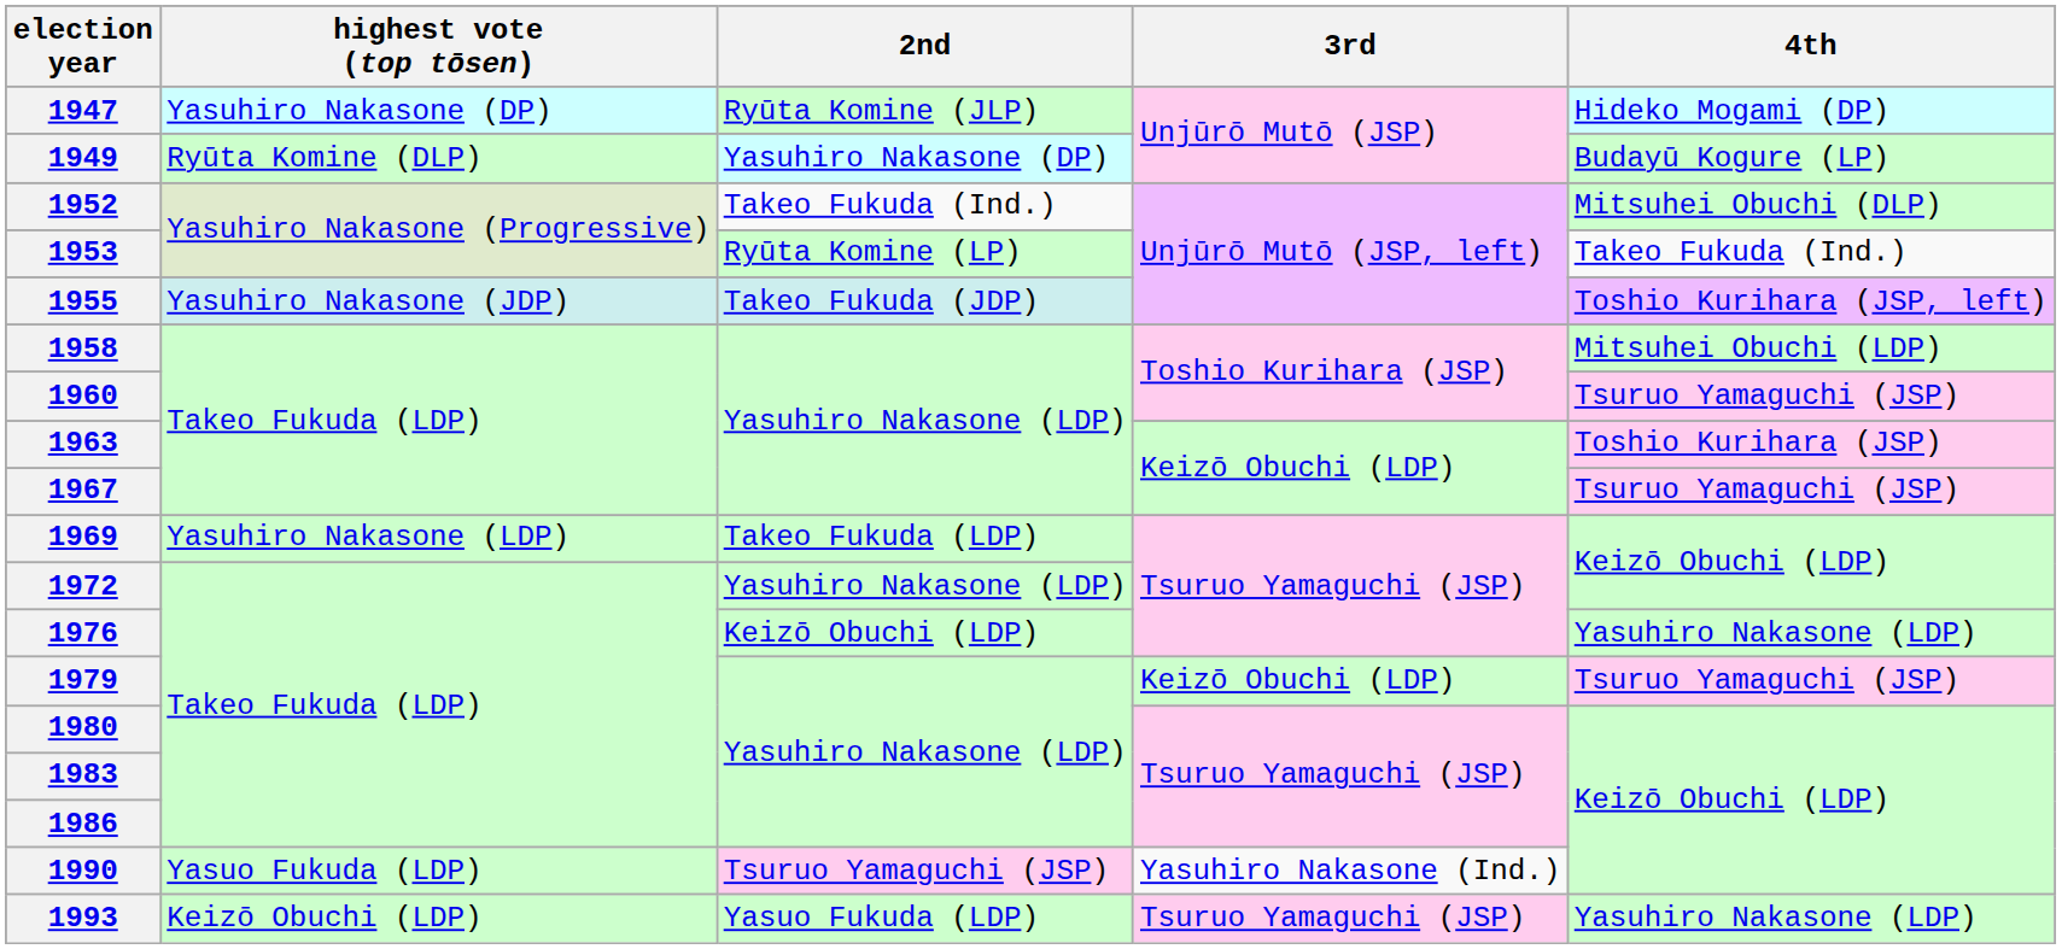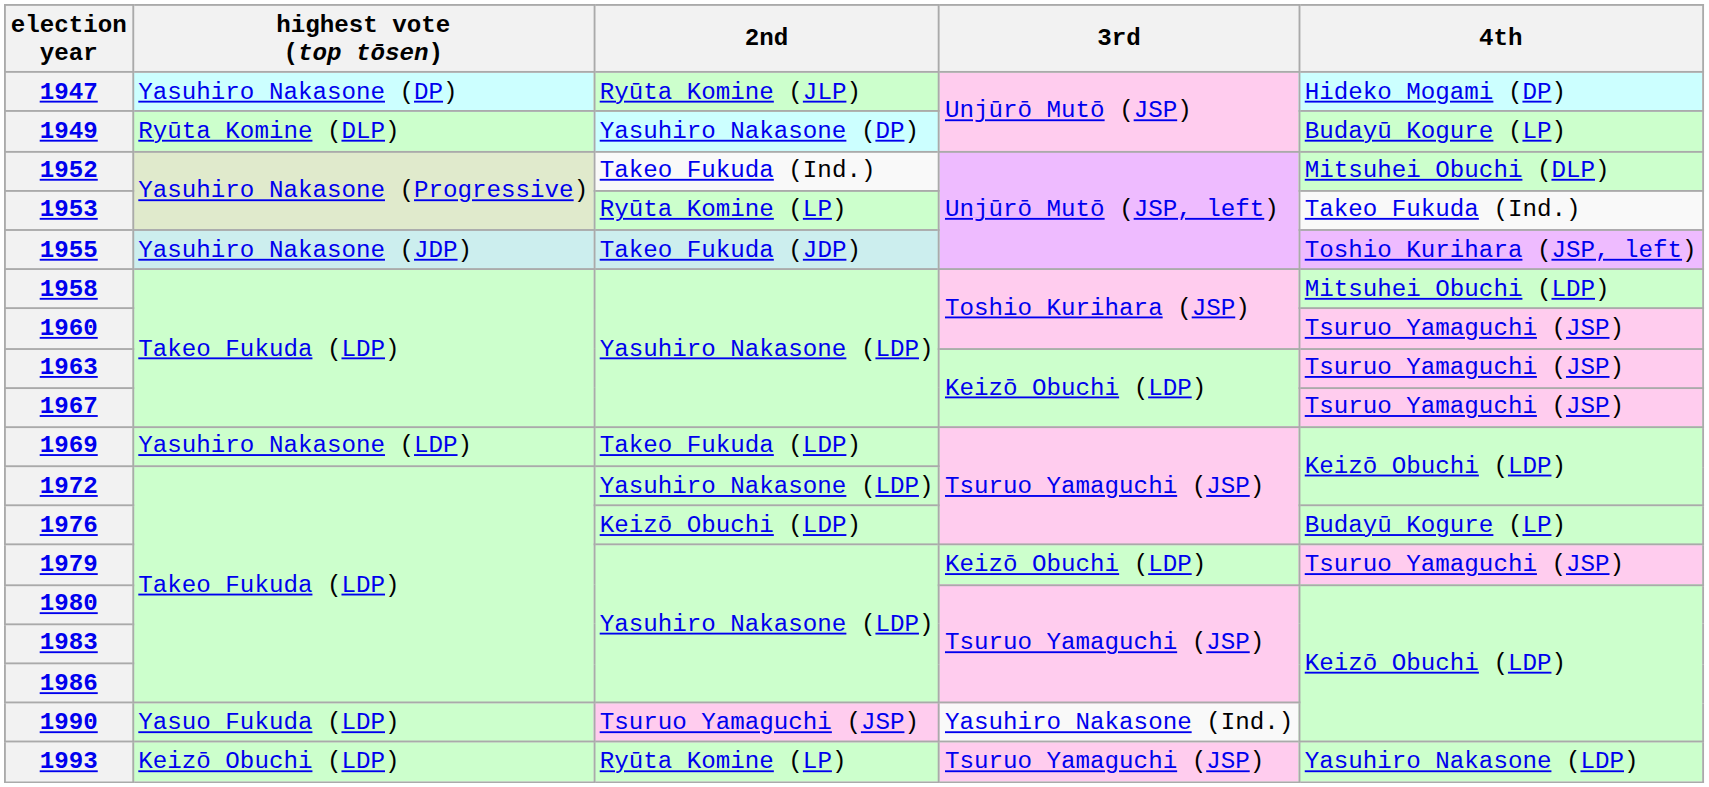 <table class="wikitable" border="1">
 <tr>
 <th>election<br>year</th>
 <th>highest vote<br>(<em>top tōsen</em>)</th>
 <th>2nd</th>
 <th>3rd</th>
 <th>4th</th>
 </tr>
 <tr>
 <th><a href='#'>1947</a></th>
 <td bgcolor="#CCFFFF"><a href='#'>Yasuhiro Nakasone</a> (<a href='#'>DP</a>)</td>
 <td bgcolor="#CCFFCC"><a href='#'>Ryūta Komine</a> (<a href='#'>JLP</a>)</td>
 <td rowspan="2" bgcolor="#FFCCEE"><a href='#'>Unjūrō Mutō</a> (<a href='#'>JSP</a>)</td>
 <td bgcolor="#CCFFFF"><a href='#'>Hideko Mogami</a> (<a href='#'>DP</a>)</td>
 </tr>
 <tr>
 <th><a href='#'>1949</a></th>
 <td bgcolor="#CCFFCC"><a href='#'>Ryūta Komine</a> (<a href='#'>DLP</a>)</td>
 <td bgcolor="#CCFFFF"><a href='#'>Yasuhiro Nakasone</a> (<a href='#'>DP</a>)</td>
 <td bgcolor="#CCFFCC"><a href='#'>Budayū Kogure</a> (<a href='#'>LP</a>)</td>
 </tr>
 <tr>
 <th><a href='#'>1952</a></th>
 <td rowspan="2" bgcolor="#E0EACC"><a href='#'>Yasuhiro Nakasone</a> (<a href='#'>Progressive</a>)</td>
 <td><a href='#'>Takeo Fukuda</a> (Ind.)</td>
 <td rowspan="3" bgcolor="#EEBBFF"><a href='#'>Unjūrō Mutō</a> (<a href='#'>JSP, left</a>)</td>
 <td bgcolor="#CCFFCC"><a href='#'>Mitsuhei Obuchi</a> (<a href='#'>DLP</a>)</td>
 </tr>
 <tr>
 <th><a href='#'>1953</a></th>
 <td bgcolor="#CCFFCC"><a href='#'>Ryūta Komine</a> (<a href='#'>LP</a>)</td>
 <td><a href='#'>Takeo Fukuda</a> (Ind.)</td>
 </tr>
 <tr>
 <th><a href='#'>1955</a></th>
 <td bgcolor="#CCEEEE"><a href='#'>Yasuhiro Nakasone</a> (<a href='#'>JDP</a>)</td>
 <td bgcolor="#CCEEEE"><a href='#'>Takeo Fukuda</a> (<a href='#'>JDP</a>)</td>
 <td bgcolor="#EEBBFF"><a href='#'>Toshio Kurihara</a> (<a href='#'>JSP, left</a>)</td>
 </tr>
 <tr>
 <th><a href='#'>1958</a></th>
 <td rowspan="4" bgcolor="#CCFFCC"><a href='#'>Takeo Fukuda</a> (<a href='#'>LDP</a>)</td>
 <td rowspan="4" bgcolor="#CCFFCC"><a href='#'>Yasuhiro Nakasone</a> (<a href='#'>LDP</a>)</td>
 <td rowspan="2" bgcolor="#FFCCEE"><a href='#'>Toshio Kurihara</a> (<a href='#'>JSP</a>)</td>
 <td bgcolor="#CCFFCC"><a href='#'>Mitsuhei Obuchi</a> (<a href='#'>LDP</a>)</td>
 </tr>
 <tr>
 <th><a href='#'>1960</a></th>
 <td bgcolor="#FFCCEE"><a href='#'>Tsuruo Yamaguchi</a> (<a href='#'>JSP</a>)</td>
 </tr>
 <tr>
 <th><a href='#'>1963</a></th>
 <td rowspan="2" bgcolor="#CCFFCC"><a href='#'>Keizō Obuchi</a> (<a href='#'>LDP</a>)</td>
-<td bgcolor="#FFCCEE"><a href='#'>Toshio Kurihara</a> (<a href='#'>JSP</a>)</td>
+<td bgcolor="#FFCCEE"><a href='#'>Tsuruo Yamaguchi</a> (<a href='#'>JSP</a>)</td>
 </tr>
 <tr>
 <th><a href='#'>1967</a></th>
 <td bgcolor="#FFCCEE"><a href='#'>Tsuruo Yamaguchi</a> (<a href='#'>JSP</a>)</td>
 </tr>
 <tr>
 <th><a href='#'>1969</a></th>
 <td bgcolor="#CCFFCC"><a href='#'>Yasuhiro Nakasone</a> (<a href='#'>LDP</a>)</td>
 <td bgcolor="#CCFFCC"><a href='#'>Takeo Fukuda</a> (<a href='#'>LDP</a>)</td>
 <td rowspan="3" bgcolor="#FFCCEE"><a href='#'>Tsuruo Yamaguchi</a> (<a href='#'>JSP</a>)</td>
 <td rowspan="2" bgcolor="#CCFFCC"><a href='#'>Keizō Obuchi</a> (<a href='#'>LDP</a>)</td>
 </tr>
 <tr>
 <th><a href='#'>1972</a></th>
 <td rowspan="6" bgcolor="#CCFFCC"><a href='#'>Takeo Fukuda</a> (<a href='#'>LDP</a>)</td>
 <td bgcolor="#CCFFCC"><a href='#'>Yasuhiro Nakasone</a> (<a href='#'>LDP</a>)</td>
 </tr>
 <tr>
 <th><a href='#'>1976</a></th>
 <td bgcolor="#CCFFCC"><a href='#'>Keizō Obuchi</a> (<a href='#'>LDP</a>)</td>
-<td bgcolor="#CCFFCC"><a href='#'>Yasuhiro Nakasone</a> (<a href='#'>LDP</a>)</td>
+<td bgcolor="#CCFFCC"><a href='#'>Budayū Kogure</a> (<a href='#'>LP</a>)</td>
 </tr>
 <tr>
 <th><a href='#'>1979</a></th>
 <td rowspan="4" bgcolor="#CCFFCC"><a href='#'>Yasuhiro Nakasone</a> (<a href='#'>LDP</a>)</td>
 <td bgcolor="#CCFFCC"><a href='#'>Keizō Obuchi</a> (<a href='#'>LDP</a>)</td>
 <td bgcolor="#FFCCEE"><a href='#'>Tsuruo Yamaguchi</a> (<a href='#'>JSP</a>)</td>
 </tr>
 <tr>
 <th><a href='#'>1980</a></th>
 <td rowspan="3" bgcolor="#FFCCEE"><a href='#'>Tsuruo Yamaguchi</a> (<a href='#'>JSP</a>)</td>
 <td rowspan="4" bgcolor="#CCFFCC"><a href='#'>Keizō Obuchi</a> (<a href='#'>LDP</a>)</td>
 </tr>
 <tr>
 <th><a href='#'>1983</a></th>
 </tr>
 <tr>
 <th><a href='#'>1986</a></th>
 </tr>
 <tr>
 <th><a href='#'>1990</a></th>
 <td bgcolor="#CCFFCC"><a href='#'>Yasuo Fukuda</a> (<a href='#'>LDP</a>)</td>
 <td bgcolor="#FFCCEE"><a href='#'>Tsuruo Yamaguchi</a> (<a href='#'>JSP</a>)</td>
 <td><a href='#'>Yasuhiro Nakasone</a> (Ind.)</td>
 </tr>
 <tr>
 <th><a href='#'>1993</a></th>
 <td bgcolor="#CCFFCC"><a href='#'>Keizō Obuchi</a> (<a href='#'>LDP</a>)</td>
-<td bgcolor="#CCFFCC"><a href='#'>Yasuo Fukuda</a> (<a href='#'>LDP</a>)</td>
+<td bgcolor="#CCFFCC"><a href='#'>Ryūta Komine</a> (<a href='#'>LP</a>)</td>
 <td bgcolor="#FFCCEE"><a href='#'>Tsuruo Yamaguchi</a> (<a href='#'>JSP</a>)</td>
 <td bgcolor="#CCFFCC"><a href='#'>Yasuhiro Nakasone</a> (<a href='#'>LDP</a>)</td>
 </tr>
 </table>
